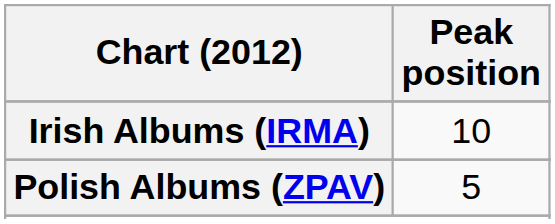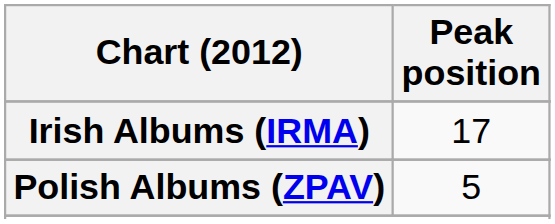 <table class="wikitable sortable plainrowheaders" style="text-align:center">
 <tr>
 <th scope="col">Chart (2012)</th>
 <th scope="col">Peak<br>position</th>
 </tr>
 <tr>
 </tr>
 <tr>
 </tr>
 <tr>
 </tr>
 <tr>
 </tr>
 <tr>
 </tr>
 <tr>
 </tr>
 <tr>
 </tr>
 <tr>
 </tr>
 <tr>
 <th scope="row">Irish Albums (<a href='#'>IRMA</a>)</th>
-<td>10</td>
+<td>17</td>
 </tr>
 <tr>
 </tr>
 <tr>
 </tr>
 <tr>
 <th scope="row">Polish Albums (<a href='#'>ZPAV</a>)</th>
 <td>5</td>
 </tr>
 <tr>
 </tr>
 <tr>
 </tr>
 <tr>
 </tr>
 <tr>
 </tr>
 <tr>
 </tr>
 <tr>
 </tr>
 <tr>
 </tr>
 </table>
